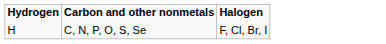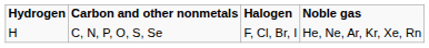 <table class="wikitable floatright" style="margin-left: 0.5em;">
 <tr>
 <td style="border-bottom: none"><strong>Hydrogen</strong></td>
 <td style="border-bottom: none"><strong>Carbon and other nonmetals</strong></td>
 <td style="border-bottom: none"><strong>Halogen</strong></td>
+<td style="border-bottom: none"><strong>Noble gas</strong></td>
 </tr>
 <tr>
 <td style="border-top:none">H</td>
 <td style="border-top:none">C, N, P, O, S, Se</td>
 <td style="border-top:none">F, Cl, Br, I</td>
+<td style="border-top:none">He, Ne, Ar, Kr, Xe, Rn</td>
 </tr>
 </table>
